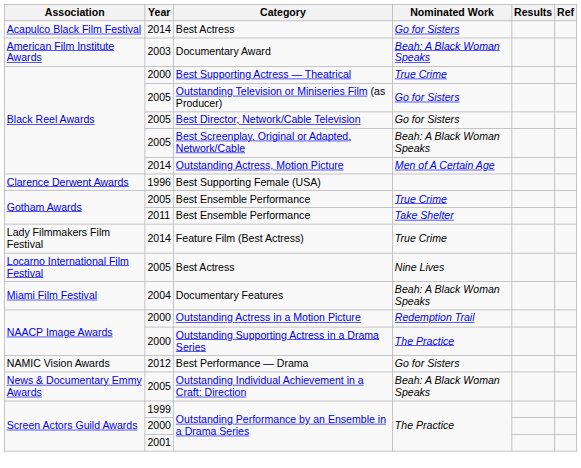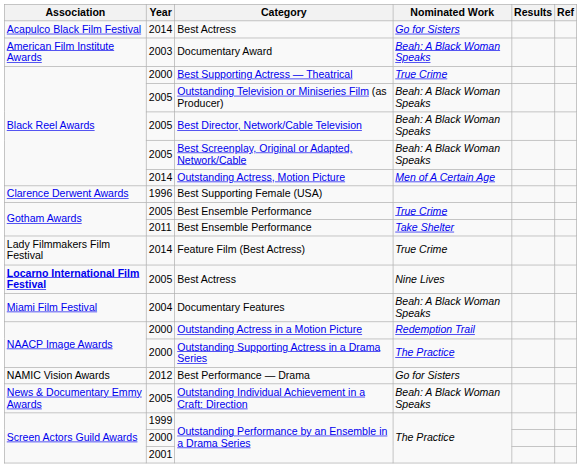 <table class="wikitable">
 <tr>
 <th>Association</th>
 <th>Year</th>
 <th>Category</th>
 <th>Nominated Work</th>
 <th>Results</th>
 <th>Ref</th>
 </tr>
 <tr>
 <td><a href='#'>Acapulco Black Film Festival</a></td>
 <td>2014</td>
 <td>Best Actress</td>
 <td><em><a href='#'>Go for Sisters</a></em></td>
 <td></td>
 <td></td>
 </tr>
 <tr>
 <td><a href='#'>American Film Institute Awards</a></td>
 <td>2003</td>
 <td>Documentary Award</td>
 <td><em><a href='#'>Beah: A Black Woman Speaks</a></em></td>
 <td></td>
 <td></td>
 </tr>
 <tr>
 <td rowspan="5"><a href='#'>Black Reel Awards</a></td>
 <td>2000</td>
 <td><a href='#'>Best Supporting Actress — Theatrical</a></td>
 <td><em><a href='#'>True Crime</a></em></td>
 <td></td>
 <td></td>
 </tr>
 <tr>
 <td>2005</td>
 <td><a href='#'>Outstanding Television or Miniseries Film</a> (as Producer)</td>
-<td><em><a href='#'>Go for Sisters</a></em></td>
+<td><em>Beah: A Black Woman Speaks</em></td>
 <td></td>
 <td></td>
 </tr>
 <tr>
 <td>2005</td>
 <td><a href='#'>Best Director, Network/Cable Television</a></td>
-<td><em>Go for Sisters</em></td>
+<td><em>Beah: A Black Woman Speaks</em></td>
 <td></td>
 <td></td>
 </tr>
 <tr>
 <td>2005</td>
 <td><a href='#'>Best Screenplay, Original or Adapted, Network/Cable</a></td>
 <td><em>Beah: A Black Woman Speaks</em></td>
 <td></td>
 <td></td>
 </tr>
 <tr>
 <td>2014</td>
 <td><a href='#'>Outstanding Actress, Motion Picture</a></td>
 <td><em><a href='#'>Men of A Certain Age</a></em></td>
 <td></td>
 <td></td>
 </tr>
 <tr>
 <td><a href='#'>Clarence Derwent Awards</a></td>
 <td>1996</td>
 <td>Best Supporting Female (USA)</td>
 <td></td>
 <td></td>
 <td></td>
 </tr>
 <tr>
 <td rowspan="2"><a href='#'>Gotham Awards</a></td>
 <td>2005</td>
 <td>Best Ensemble Performance</td>
 <td><em><a href='#'>True Crime</a></em></td>
 <td></td>
 <td></td>
 </tr>
 <tr>
 <td>2011</td>
 <td>Best Ensemble Performance</td>
 <td><em><a href='#'>Take Shelter</a></em></td>
 <td></td>
 <td></td>
 </tr>
 <tr>
 <td>Lady Filmmakers Film Festival</td>
 <td>2014</td>
 <td>Feature Film (Best Actress)</td>
 <td><em>True Crime</em></td>
 <td></td>
 <td></td>
 </tr>
 <tr>
-<td><a href='#'>Locarno International Film Festival</a></td>
+<td><strong><a href='#'>Locarno International Film Festival</a></strong></td>
 <td>2005</td>
 <td>Best Actress</td>
 <td><em>Nine Lives</em></td>
 <td></td>
 <td></td>
 </tr>
 <tr>
 <td><a href='#'>Miami Film Festival</a></td>
 <td>2004</td>
 <td>Documentary Features</td>
 <td><em>Beah: A Black Woman Speaks</em></td>
 <td></td>
 <td></td>
 </tr>
 <tr>
 <td rowspan="2"><a href='#'>NAACP Image Awards</a></td>
 <td>2000</td>
 <td><a href='#'>Outstanding Actress in a Motion Picture</a></td>
 <td><em><a href='#'>Redemption Trail</a></em></td>
 <td></td>
 <td></td>
 </tr>
 <tr>
 <td>2000</td>
 <td><a href='#'>Outstanding Supporting Actress in a Drama Series</a></td>
 <td><em><a href='#'>The Practice</a></em></td>
 <td></td>
 <td></td>
 </tr>
 <tr>
 <td>NAMIC Vision Awards</td>
 <td>2012</td>
 <td>Best Performance — Drama</td>
 <td><em>Go for Sisters</em></td>
 <td></td>
 <td></td>
 </tr>
 <tr>
 <td><a href='#'>News & Documentary Emmy Awards</a></td>
 <td>2005</td>
 <td><a href='#'>Outstanding Individual Achievement in a Craft: Direction</a></td>
 <td><em>Beah: A Black Woman Speaks</em></td>
 <td></td>
 <td></td>
 </tr>
 <tr>
 <td rowspan="3"><a href='#'>Screen Actors Guild Awards</a></td>
 <td>1999</td>
 <td rowspan="3"><a href='#'>Outstanding Performance by an Ensemble in a Drama Series</a></td>
 <td rowspan="3"><em>The Practice</em></td>
 <td></td>
 <td></td>
 </tr>
 <tr>
 <td>2000</td>
 <td></td>
 <td></td>
 </tr>
 <tr>
 <td>2001</td>
 <td></td>
 <td></td>
 </tr>
 </table>
